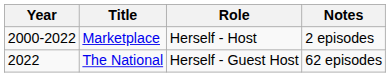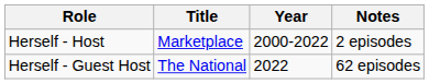 <table class="wikitable sortable">
 <tr>
+<th>Role</th>
+<th>Title</th>
 <th>Year</th>
-<th>Title</th>
-<th>Role</th>
 <th class="wikitable unsortable">Notes</th>
 </tr>
 <tr>
+<td>Herself - Host</td>
+<td><a href='#'>Marketplace</a></td>
 <td>2000-2022</td>
-<td><a href='#'>Marketplace</a></td>
-<td>Herself - Host</td>
 <td>2 episodes</td>
 </tr>
 <tr>
+<td>Herself - Guest Host</td>
+<td><a href='#'>The National</a></td>
 <td>2022</td>
-<td><a href='#'>The National</a></td>
-<td>Herself - Guest Host</td>
 <td>62 episodes</td>
 </tr>
 </table>
